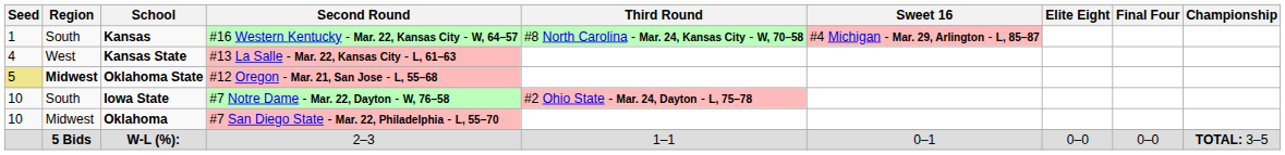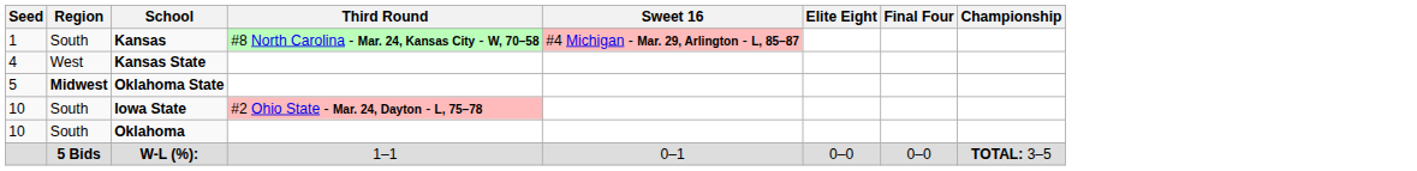 <table class="sortable wikitable" style="white-space:nowrap; font-size:90%;">
 <tr>
 <th>Seed</th>
 <th>Region</th>
 <th>School</th>
-<th>Second Round</th>
 <th>Third Round</th>
 <th>Sweet 16</th>
 <th>Elite Eight</th>
 <th>Final Four</th>
 <th>Championship</th>
 </tr>
 <tr>
 <td>1</td>
 <td>South</td>
 <td><strong>Kansas</strong></td>
-<td style="background:#bfb;">#16 <a href='#'>Western Kentucky</a> - <strong><small>Mar. 22, Kansas City</small></strong> - <strong><small>W, 64–57</small></strong></td>
 <td style="background:#bfb;">#8 <a href='#'>North Carolina</a> - <strong><small>Mar. 24, Kansas City</small></strong> - <strong><small>W, 70–58</small></strong></td>
 <td style="background:#fbb;">#4 <a href='#'>Michigan</a> - <strong><small>Mar. 29, Arlington</small></strong> - <strong><small>L, 85–87</small></strong></td>
 <td style="background:#fff;"></td>
 <td style="background:#fff;"></td>
 <td style="background:#fff;"></td>
 </tr>
 <tr>
 <td>4</td>
 <td>West</td>
 <td><strong>Kansas State</strong></td>
-<td style="background:#fbb;">#13 <a href='#'>La Salle</a> - <strong><small>Mar. 22, Kansas City</small></strong> - <strong><small>L, 61–63</small></strong></td>
 <td style="background:#fff;"></td>
 <td style="background:#fff;"></td>
 <td style="background:#fff;"></td>
 <td style="background:#fff;"></td>
 <td style="background:#fff;"></td>
 </tr>
 <tr>
-<td style="background: khaki;">5</td>
+<td>5</td>
 <td><strong>Midwest</strong></td>
 <td><strong>Oklahoma State</strong></td>
-<td style="background:#fbb;">#12 <a href='#'>Oregon</a> - <strong><small>Mar. 21, San Jose</small></strong> - <strong><small>L, 55–68</small></strong></td>
 <td style="background:#fff;"></td>
 <td style="background:#fff;"></td>
 <td style="background:#fff;"></td>
 <td style="background:#fff;"></td>
 <td style="background:#fff;"></td>
 </tr>
 <tr>
 <td>10</td>
 <td>South</td>
 <td><strong>Iowa State</strong></td>
-<td style="background:#bfb;">#7 <a href='#'>Notre Dame</a> - <strong><small>Mar. 22, Dayton</small></strong> - <strong><small>W, 76–58</small></strong></td>
 <td style="background:#fbb;">#2 <a href='#'>Ohio State</a> - <strong><small>Mar. 24, Dayton</small></strong> - <strong><small>L, 75–78</small></strong></td>
 <td style="background:#fff;"></td>
 <td style="background:#fff;"></td>
 <td style="background:#fff;"></td>
 <td style="background:#fff;"></td>
 </tr>
 <tr>
 <td>10</td>
-<td>Midwest</td>
+<td>South</td>
 <td><strong>Oklahoma</strong></td>
-<td style="background:#fbb;">#7 <a href='#'>San Diego State</a> - <strong><small>Mar. 22, Philadelphia</small></strong> - <strong><small>L, 55–70</small></strong></td>
 <td style="background:#fff;"></td>
 <td style="background:#fff;"></td>
 <td style="background:#fff;"></td>
 <td style="background:#fff;"></td>
 <td style="background:#fff;"></td>
 </tr>
 <tr class="sortbottom"  style="text-align:center; background:#ddd;">
 <td></td>
 <td><strong>5 Bids</strong></td>
 <td><strong>W-L (%):</strong></td>
-<td>2–3 </td>
 <td>1–1 </td>
 <td>0–1 </td>
 <td>0–0 </td>
 <td>0–0 </td>
 <td><strong>TOTAL:</strong> 3–5 </td>
 </tr>
 </table>
